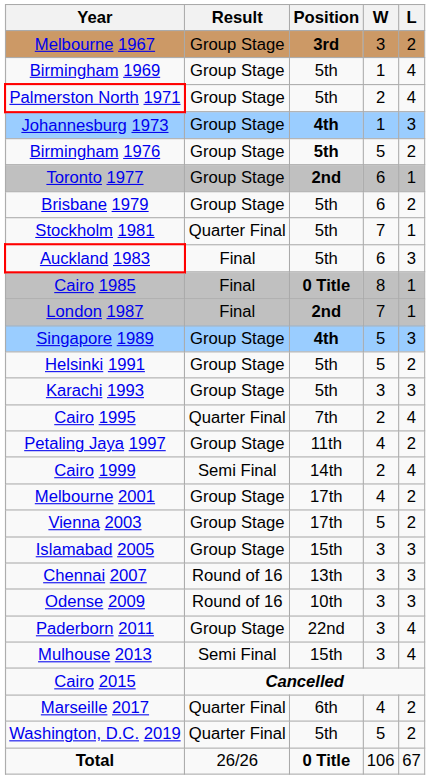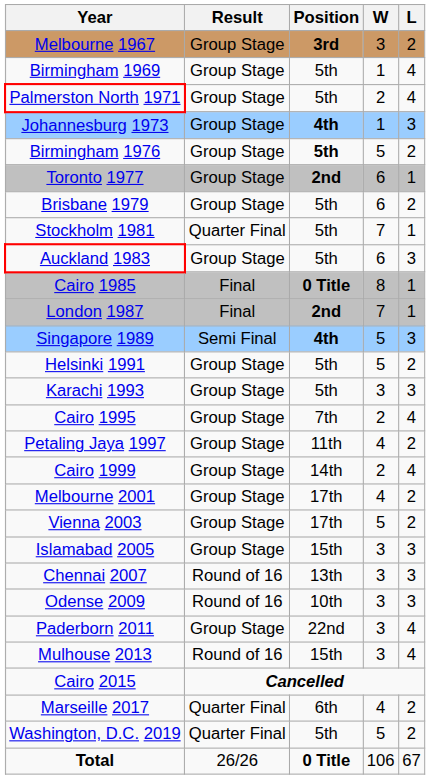 <table class="wikitable" style="text-align: center;">
 <tr>
 <th>Year</th>
 <th>Result</th>
 <th>Position</th>
 <th>W</th>
 <th>L</th>
 </tr>
 <tr style="background:#c96;">
 <td> <a href='#'>Melbourne</a> <a href='#'>1967</a></td>
 <td>Group Stage</td>
 <td><strong>3rd</strong></td>
 <td>3</td>
 <td>2</td>
 </tr>
 <tr>
 <td> <a href='#'>Birmingham</a> <a href='#'>1969</a></td>
 <td>Group Stage</td>
 <td>5th</td>
 <td>1</td>
 <td>4</td>
 </tr>
 <tr>
 <td style="border: 2px solid red"> <a href='#'>Palmerston North</a> <a href='#'>1971</a></td>
 <td>Group Stage</td>
 <td>5th</td>
 <td>2</td>
 <td>4</td>
 </tr>
 <tr style="background:#9acdff;">
 <td> <a href='#'>Johannesburg</a> <a href='#'>1973</a></td>
 <td>Group Stage</td>
 <td><strong>4th</strong></td>
 <td>1</td>
 <td>3</td>
 </tr>
 <tr>
 <td> <a href='#'>Birmingham</a> <a href='#'>1976</a></td>
 <td>Group Stage</td>
 <td><strong>5th</strong></td>
 <td>5</td>
 <td>2</td>
 </tr>
 <tr style="background:silver;">
 <td> <a href='#'>Toronto</a> <a href='#'>1977</a></td>
 <td>Group Stage</td>
 <td><strong>2nd</strong></td>
 <td>6</td>
 <td>1</td>
 </tr>
 <tr>
 <td> <a href='#'>Brisbane</a> <a href='#'>1979</a></td>
 <td>Group Stage</td>
 <td>5th</td>
 <td>6</td>
 <td>2</td>
 </tr>
 <tr>
 <td> <a href='#'>Stockholm</a> <a href='#'>1981</a></td>
 <td>Quarter Final</td>
 <td>5th</td>
 <td>7</td>
 <td>1</td>
 </tr>
 <tr>
 <td style="border: 2px solid red"> <a href='#'>Auckland</a> <a href='#'>1983</a></td>
-<td>Final</td>
+<td>Group Stage</td>
 <td>5th</td>
 <td>6</td>
 <td>3</td>
 </tr>
 <tr style="background:silver;">
 <td> <a href='#'>Cairo</a> <a href='#'>1985</a></td>
 <td>Final</td>
 <td><strong>0 Title</strong></td>
 <td>8</td>
 <td>1</td>
 </tr>
 <tr style="background:silver;">
 <td> <a href='#'>London</a> <a href='#'>1987</a></td>
 <td>Final</td>
 <td><strong>2nd</strong></td>
 <td>7</td>
 <td>1</td>
 </tr>
 <tr style="background:#9acdff;">
 <td> <a href='#'>Singapore</a> <a href='#'>1989</a></td>
-<td>Group Stage</td>
+<td>Semi Final</td>
 <td><strong>4th</strong></td>
 <td>5</td>
 <td>3</td>
 </tr>
 <tr>
 <td> <a href='#'>Helsinki</a> <a href='#'>1991</a></td>
 <td>Group Stage</td>
 <td>5th</td>
 <td>5</td>
 <td>2</td>
 </tr>
 <tr>
 <td> <a href='#'>Karachi</a> <a href='#'>1993</a></td>
 <td>Group Stage</td>
 <td>5th</td>
 <td>3</td>
 <td>3</td>
 </tr>
 <tr>
 <td> <a href='#'>Cairo</a> <a href='#'>1995</a></td>
-<td>Quarter Final</td>
+<td>Group Stage</td>
 <td>7th</td>
 <td>2</td>
 <td>4</td>
 </tr>
 <tr>
 <td> <a href='#'>Petaling Jaya</a> <a href='#'>1997</a></td>
 <td>Group Stage</td>
 <td>11th</td>
 <td>4</td>
 <td>2</td>
 </tr>
 <tr>
 <td> <a href='#'>Cairo</a> <a href='#'>1999</a></td>
-<td>Semi Final</td>
+<td>Group Stage</td>
 <td>14th</td>
 <td>2</td>
 <td>4</td>
 </tr>
 <tr>
 <td> <a href='#'>Melbourne</a> <a href='#'>2001</a></td>
 <td>Group Stage</td>
 <td>17th</td>
 <td>4</td>
 <td>2</td>
 </tr>
 <tr>
 <td> <a href='#'>Vienna</a> <a href='#'>2003</a></td>
 <td>Group Stage</td>
 <td>17th</td>
 <td>5</td>
 <td>2</td>
 </tr>
 <tr>
 <td> <a href='#'>Islamabad</a> <a href='#'>2005</a></td>
 <td>Group Stage</td>
 <td>15th</td>
 <td>3</td>
 <td>3</td>
 </tr>
 <tr>
 <td> <a href='#'>Chennai</a> <a href='#'>2007</a></td>
 <td>Round of 16</td>
 <td>13th</td>
 <td>3</td>
 <td>3</td>
 </tr>
 <tr>
 <td> <a href='#'>Odense</a> <a href='#'>2009</a></td>
 <td>Round of 16</td>
 <td>10th</td>
 <td>3</td>
 <td>3</td>
 </tr>
 <tr>
 <td> <a href='#'>Paderborn</a> <a href='#'>2011</a></td>
 <td>Group Stage</td>
 <td>22nd</td>
 <td>3</td>
 <td>4</td>
 </tr>
 <tr>
 <td> <a href='#'>Mulhouse</a> <a href='#'>2013</a></td>
-<td>Semi Final</td>
+<td>Round of 16</td>
 <td>15th</td>
 <td>3</td>
 <td>4</td>
 </tr>
 <tr>
 <td> <a href='#'>Cairo</a> <a href='#'>2015</a></td>
 <td colspan=4 align=center><strong><em>Cancelled</em></strong></td>
 </tr>
 <tr>
 <td> <a href='#'>Marseille</a> <a href='#'>2017</a></td>
 <td>Quarter Final</td>
 <td>6th</td>
 <td>4</td>
 <td>2</td>
 </tr>
 <tr>
 <td> <a href='#'>Washington, D.C.</a> <a href='#'>2019</a></td>
 <td>Quarter Final</td>
 <td>5th</td>
 <td>5</td>
 <td>2</td>
 </tr>
 <tr>
 <td><strong>Total</strong></td>
 <td>26/26</td>
 <td><strong>0 Title</strong></td>
 <td>106</td>
 <td>67</td>
 </tr>
 </table>
